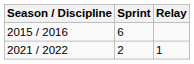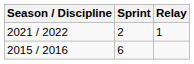 <table class="wikitable">
 <tr>
 <th>Season / Discipline</th>
 <th>Sprint</th>
 <th>Relay</th>
 </tr>
 <tr>
+<td>2021 / 2022</td>
+<td>2</td>
+<td>1</td>
+</tr>
+<tr>
 <td>2015 / 2016</td>
 <td>6</td>
 <td></td>
 </tr>
-<tr>
-<td>2021 / 2022</td>
-<td>2</td>
-<td>1</td>
-</tr>
 </table>
